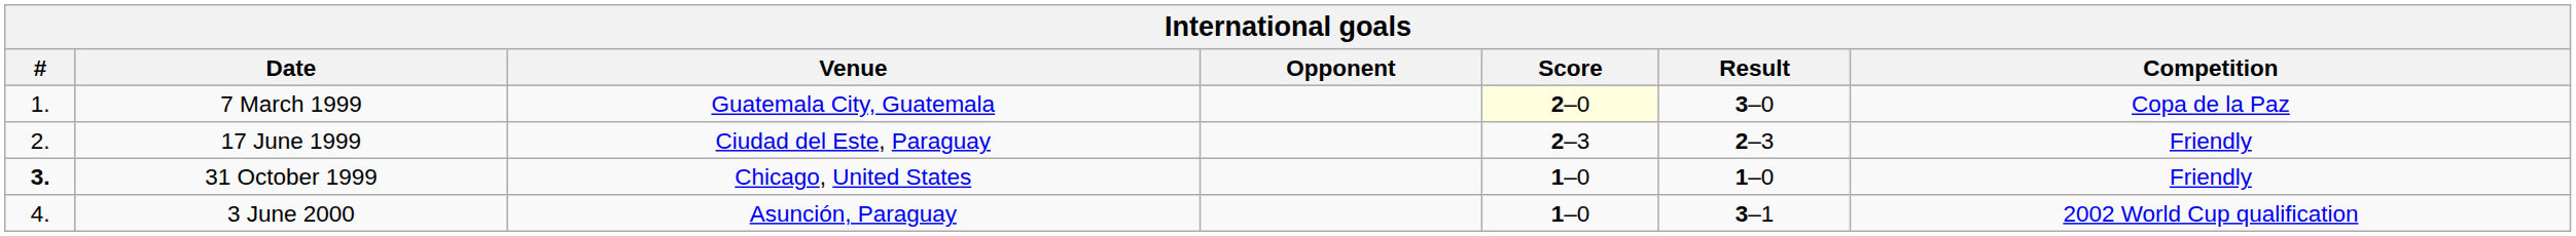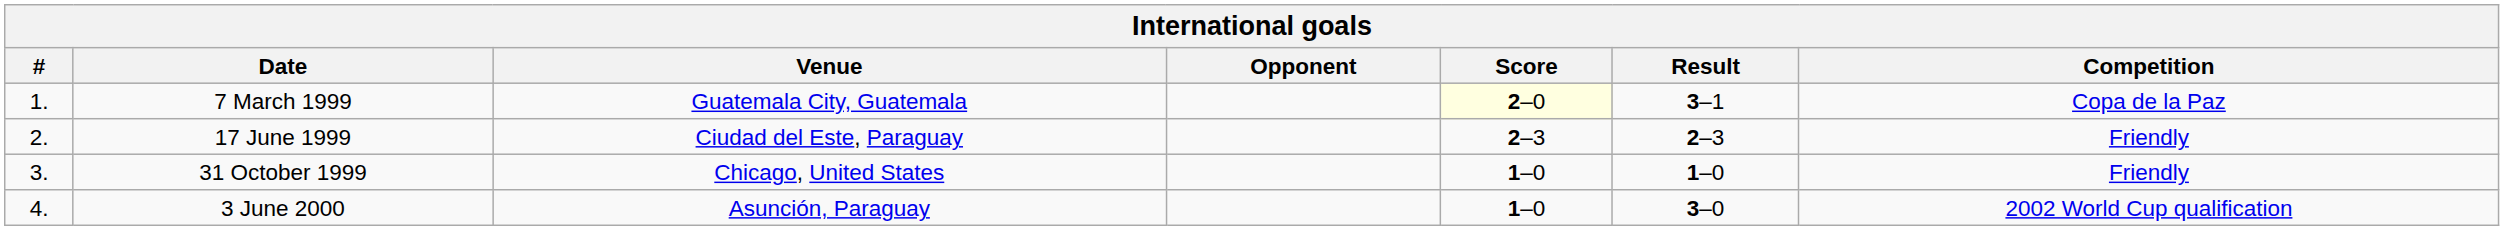 <table class="wikitable collapsible collapsed" style=" text-align:center; font-size:95%;" width="85%">
 <tr>
 <th colspan=7><big>International goals</big></th>
 </tr>
 <tr>
 <th>#</th>
 <th>Date</th>
 <th>Venue</th>
 <th>Opponent</th>
 <th>Score</th>
 <th>Result</th>
 <th>Competition</th>
 </tr>
 <tr>
 <td>1.</td>
 <td>7 March 1999</td>
 <td><a href='#'>Guatemala City, Guatemala</a></td>
 <td></td>
 <td style="background: lightyellow;"><strong>2</strong>–0</td>
-<td><strong>3</strong>–0</td>
+<td><strong>3</strong>–1</td>
 <td><a href='#'>Copa de la Paz</a></td>
 </tr>
 <tr>
 <td>2.</td>
 <td>17 June 1999</td>
 <td><a href='#'>Ciudad del Este</a>, <a href='#'>Paraguay</a></td>
 <td></td>
 <td><strong>2</strong>–3</td>
 <td><strong>2</strong>–3</td>
 <td><a href='#'>Friendly</a></td>
 </tr>
 <tr>
-<td><strong>3.</strong></td>
+<td>3.</td>
 <td>31 October 1999</td>
 <td><a href='#'>Chicago</a>, <a href='#'>United States</a></td>
 <td></td>
 <td><strong>1</strong>–0</td>
 <td><strong>1</strong>–0</td>
 <td><a href='#'>Friendly</a></td>
 </tr>
 <tr>
 <td>4.</td>
 <td>3 June 2000</td>
 <td><a href='#'>Asunción, Paraguay</a></td>
 <td></td>
 <td><strong>1</strong>–0</td>
-<td><strong>3</strong>–1</td>
+<td><strong>3</strong>–0</td>
 <td><a href='#'>2002 World Cup qualification</a></td>
 </tr>
 </table>
